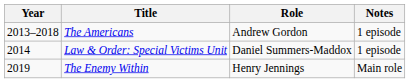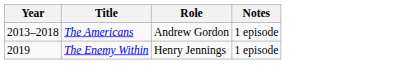 <table class="wikitable sortable">
 <tr>
 <th>Year</th>
 <th>Title</th>
 <th>Role</th>
 <th class="unsortable">Notes</th>
 </tr>
 <tr>
 <td>2013–2018</td>
 <td data-sort-value="Americans, The"><em><a href='#'>The Americans</a></em></td>
 <td>Andrew Gordon</td>
 <td>1 episode</td>
 </tr>
 <tr>
-<td>2014</td>
-<td><em><a href='#'>Law & Order: Special Victims Unit</a></em></td>
-<td>Daniel Summers-Maddox</td>
-<td>1 episode</td>
-</tr>
-<tr>
 <td>2019</td>
 <td data-sort-value="Enemy Within, The"><em><a href='#'>The Enemy Within</a></em></td>
 <td>Henry Jennings</td>
-<td>Main role</td>
+<td>1 episode</td>
 </tr>
 </table>
